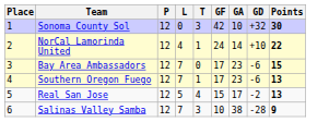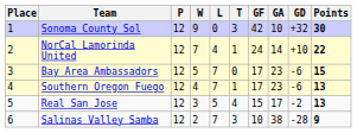 <table class="wikitable">
 <tr>
 <th>Place</th>
 <th width="170">Team</th>
 <th width="20">P</th>
+<th width="20">W</th>
 <th width="20">L</th>
 <th width="20">T</th>
 <th width="20">GF</th>
 <th width="20">GA</th>
 <th width="25">GD</th>
 <th>Points</th>
 </tr>
 <tr bgcolor=#ccccff>
 <td>1</td>
 <td><a href='#'>Sonoma County Sol</a></td>
 <td>12</td>
+<td>9</td>
 <td>0</td>
 <td>3</td>
 <td>42</td>
 <td>10</td>
 <td>+32</td>
 <td><strong>30</strong></td>
 </tr>
 <tr bgcolor=#FFFDDO>
 <td>2</td>
 <td><a href='#'>NorCal Lamorinda United</a></td>
 <td>12</td>
+<td>7</td>
 <td>4</td>
 <td>1</td>
 <td>24</td>
 <td>14</td>
 <td>+10</td>
 <td><strong>22</strong></td>
 </tr>
 <tr bgcolor=#FFFDDO>
 <td>3</td>
 <td><a href='#'>Bay Area Ambassadors</a></td>
 <td>12</td>
+<td>5</td>
 <td>7</td>
 <td>0</td>
 <td>17</td>
 <td>23</td>
 <td>-6</td>
 <td><strong>15</strong></td>
 </tr>
 <tr bgcolor=#FFFDDO>
 <td>4</td>
 <td><a href='#'>Southern Oregon Fuego</a></td>
 <td>12</td>
+<td>4</td>
 <td>7</td>
 <td>1</td>
 <td>17</td>
 <td>23</td>
 <td>-6</td>
 <td><strong>13</strong></td>
 </tr>
 <tr>
 <td>5</td>
 <td><a href='#'>Real San Jose</a></td>
 <td>12</td>
+<td>3</td>
 <td>5</td>
 <td>4</td>
 <td>15</td>
 <td>17</td>
 <td>-2</td>
 <td><strong>13</strong></td>
 </tr>
 <tr>
 <td>6</td>
 <td><a href='#'>Salinas Valley Samba</a></td>
 <td>12</td>
+<td>2</td>
 <td>7</td>
 <td>3</td>
 <td>10</td>
 <td>38</td>
 <td>-28</td>
 <td><strong>9</strong></td>
 </tr>
 </table>
